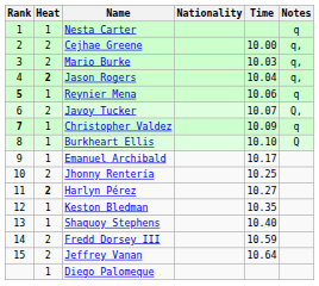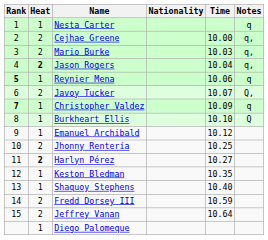 <table class="wikitable sortable" style="text-align:center">
 <tr>
 <th>Rank</th>
 <th>Heat</th>
 <th>Name</th>
 <th>Nationality</th>
 <th>Time</th>
 <th>Notes</th>
 </tr>
 <tr bgcolor=ccffcc>
 <td>1</td>
 <td>1</td>
 <td align=left><a href='#'>Nesta Carter</a></td>
 <td align=left></td>
 <td></td>
 <td>q</td>
 </tr>
 <tr bgcolor=ccffcc>
 <td>2</td>
 <td>2</td>
 <td align=left><a href='#'>Cejhae Greene</a></td>
 <td align=left></td>
 <td>10.00</td>
 <td>q, <strong></strong></td>
 </tr>
 <tr bgcolor=ccffcc>
 <td>3</td>
 <td>2</td>
 <td align=left><a href='#'>Mario Burke</a></td>
 <td align=left></td>
 <td>10.03</td>
 <td>q, <strong></strong></td>
 </tr>
 <tr bgcolor=ccffcc>
 <td>4</td>
 <td><strong>2</strong></td>
 <td align=left><a href='#'>Jason Rogers</a></td>
 <td align=left></td>
 <td>10.04</td>
 <td>q, <strong></strong></td>
 </tr>
 <tr bgcolor=ccffcc>
 <td><strong>5</strong></td>
 <td>1</td>
 <td align=left><a href='#'>Reynier Mena</a></td>
 <td align=left></td>
 <td>10.06</td>
 <td>q</td>
 </tr>
 <tr bgcolor=ddffdd>
 <td>6</td>
 <td>2</td>
 <td align=left><a href='#'>Javoy Tucker</a></td>
 <td align=left></td>
 <td>10.07</td>
 <td>Q, <strong></strong></td>
 </tr>
 <tr bgcolor=ccffcc>
 <td><strong>7</strong></td>
 <td>1</td>
 <td align=left><a href='#'>Christopher Valdez</a></td>
 <td align=left></td>
 <td>10.09</td>
 <td>q</td>
 </tr>
 <tr bgcolor=ddffdd>
 <td>8</td>
 <td>1</td>
 <td align=left><a href='#'>Burkheart Ellis</a></td>
 <td align=left></td>
 <td>10.10</td>
 <td>Q</td>
 </tr>
 <tr>
 <td>9</td>
 <td>1</td>
 <td align=left><a href='#'>Emanuel Archibald</a></td>
 <td align=left></td>
-<td>10.17</td>
+<td>10.12</td>
 <td></td>
 </tr>
 <tr>
 <td>10</td>
 <td>2</td>
 <td align=left><a href='#'>Jhonny Rentería</a></td>
 <td align=left></td>
 <td>10.25</td>
 <td></td>
 </tr>
 <tr>
 <td>11</td>
 <td><strong>2</strong></td>
 <td align=left><a href='#'>Harlyn Pérez</a></td>
 <td align=left></td>
 <td>10.27</td>
 <td></td>
 </tr>
 <tr>
 <td>12</td>
 <td>1</td>
 <td align=left><a href='#'>Keston Bledman</a></td>
 <td align=left></td>
 <td>10.35</td>
 <td></td>
 </tr>
 <tr>
 <td>13</td>
 <td>1</td>
 <td align=left><a href='#'>Shaquoy Stephens</a></td>
 <td align=left></td>
 <td>10.40</td>
 <td></td>
 </tr>
 <tr>
 <td>14</td>
 <td>2</td>
 <td align=left><a href='#'>Fredd Dorsey III</a></td>
 <td align=left></td>
 <td>10.59</td>
 <td></td>
 </tr>
 <tr>
 <td>15</td>
 <td>2</td>
 <td align=left><a href='#'>Jeffrey Vanan</a></td>
 <td align=left></td>
 <td>10.64</td>
 <td></td>
 </tr>
 <tr>
 <td></td>
 <td>1</td>
 <td align=left><a href='#'>Diego Palomeque</a></td>
 <td align=left></td>
 <td></td>
 <td></td>
 </tr>
 </table>
